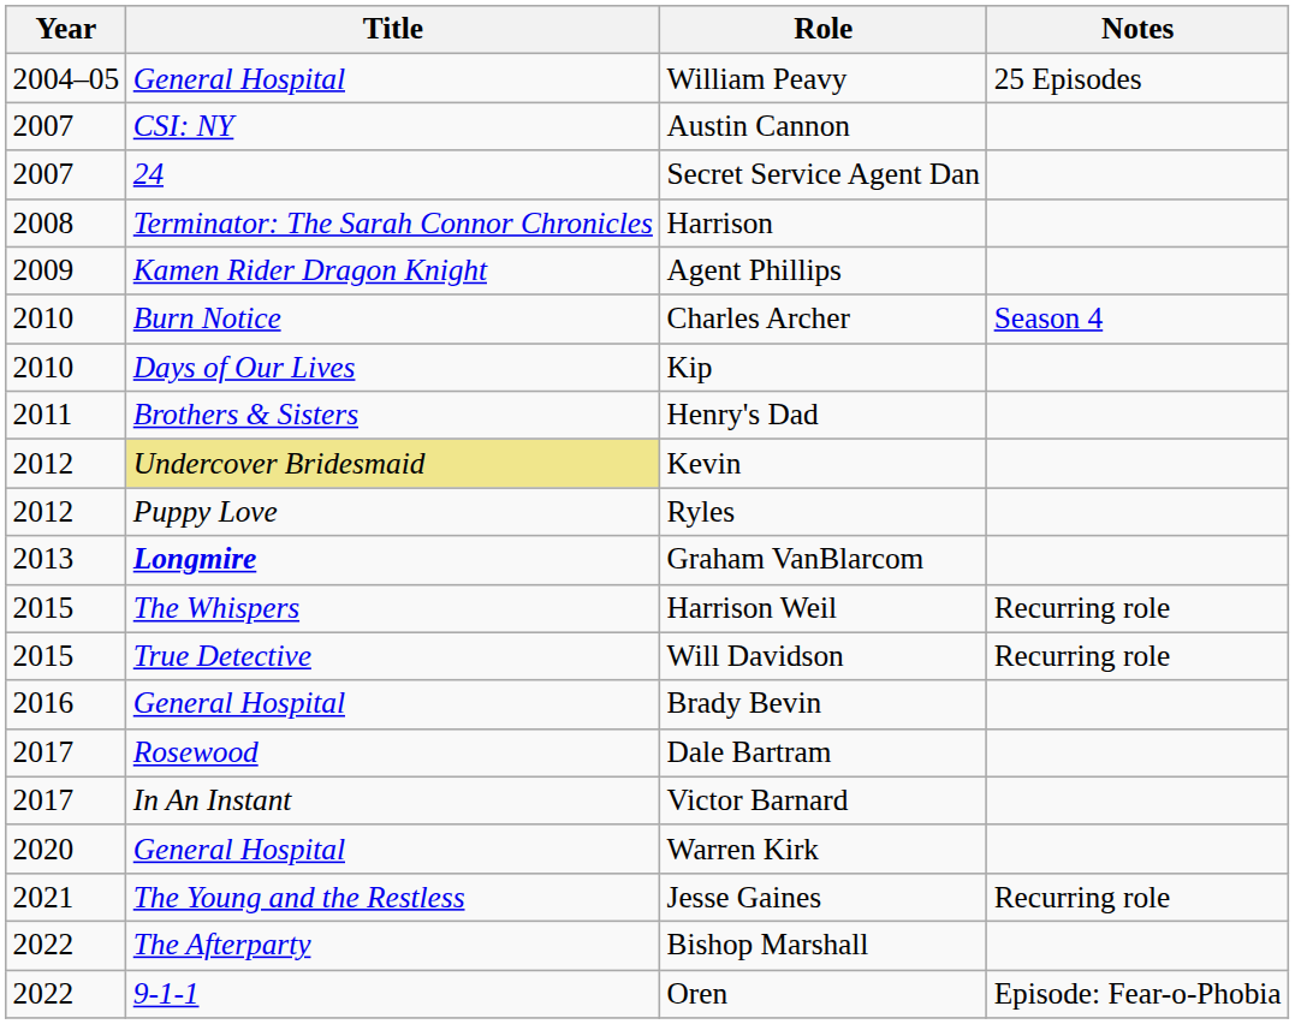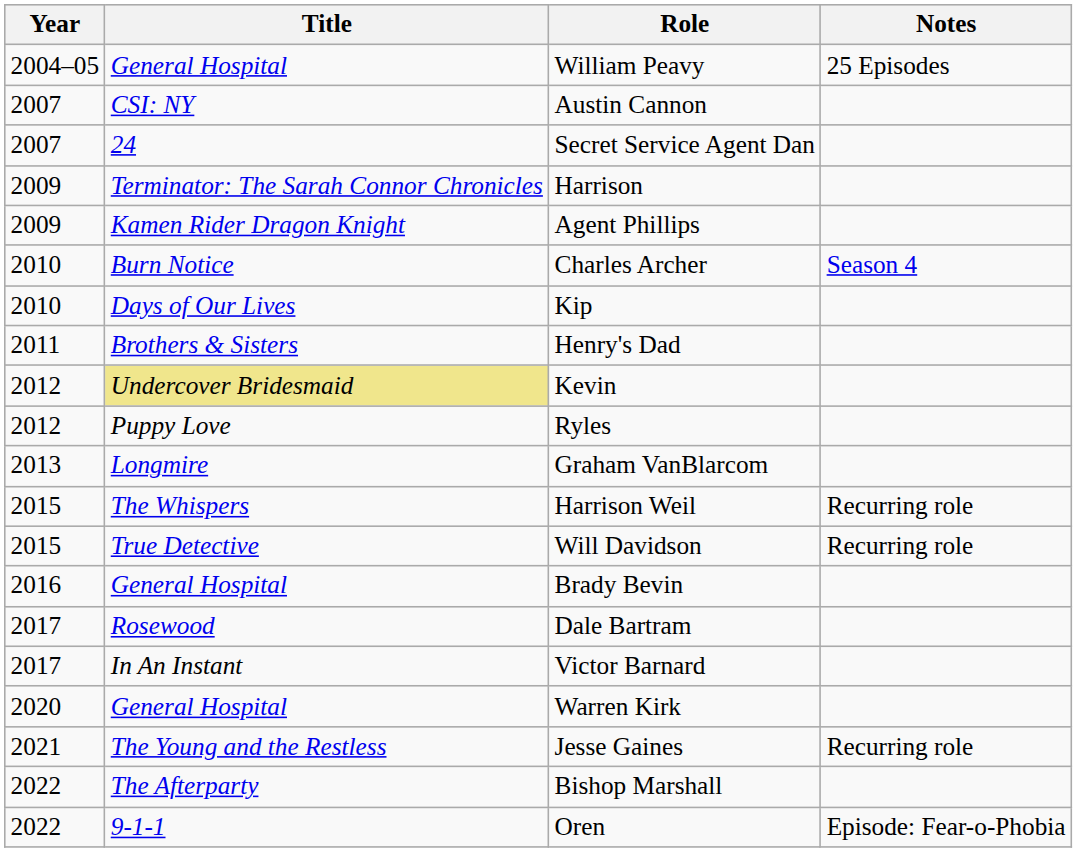 <table class="wikitable sortable">
 <tr>
 <th>Year</th>
 <th>Title</th>
 <th>Role</th>
 <th>Notes</th>
 </tr>
 <tr>
 <td>2004–05</td>
 <td><em><a href='#'>General Hospital</a></em></td>
 <td>William Peavy</td>
 <td>25 Episodes</td>
 </tr>
 <tr>
 <td>2007</td>
 <td><em><a href='#'>CSI: NY</a></em></td>
 <td>Austin Cannon</td>
 <td></td>
 </tr>
 <tr>
 <td>2007</td>
 <td><em><a href='#'>24</a></em></td>
 <td>Secret Service Agent Dan</td>
 <td></td>
 </tr>
 <tr>
-<td>2008</td>
+<td>2009</td>
 <td><em><a href='#'>Terminator: The Sarah Connor Chronicles</a></em></td>
 <td>Harrison</td>
 <td></td>
 </tr>
 <tr>
 <td>2009</td>
 <td><em><a href='#'>Kamen Rider Dragon Knight</a></em></td>
 <td>Agent Phillips</td>
 <td></td>
 </tr>
 <tr>
 <td>2010</td>
 <td><em><a href='#'>Burn Notice</a></em></td>
 <td>Charles Archer</td>
 <td><a href='#'>Season 4</a></td>
 </tr>
 <tr>
 <td>2010</td>
 <td><em><a href='#'>Days of Our Lives</a></em></td>
 <td>Kip</td>
 <td></td>
 </tr>
 <tr>
 <td>2011</td>
 <td><em><a href='#'>Brothers & Sisters</a></em></td>
 <td>Henry's Dad</td>
 <td></td>
 </tr>
 <tr>
 <td>2012</td>
 <td style="background: khaki;"><em>Undercover Bridesmaid</em></td>
 <td>Kevin</td>
 <td></td>
 </tr>
 <tr>
 <td>2012</td>
 <td><em>Puppy Love</em></td>
 <td>Ryles</td>
 <td></td>
 </tr>
 <tr>
 <td>2013</td>
-<td><strong><em><a href='#'>Longmire</a></em></strong></td>
+<td><em><a href='#'>Longmire</a></em></td>
 <td>Graham VanBlarcom</td>
 <td></td>
 </tr>
 <tr>
 <td>2015</td>
 <td><em><a href='#'>The Whispers</a></em></td>
 <td>Harrison Weil</td>
 <td>Recurring role</td>
 </tr>
 <tr>
 <td>2015</td>
 <td><em><a href='#'>True Detective</a></em></td>
 <td>Will Davidson</td>
 <td>Recurring role</td>
 </tr>
 <tr>
 <td>2016</td>
 <td><em><a href='#'>General Hospital</a></em></td>
 <td>Brady Bevin</td>
 <td></td>
 </tr>
 <tr>
 <td>2017</td>
 <td><em><a href='#'>Rosewood</a></em></td>
 <td>Dale Bartram</td>
 <td></td>
 </tr>
 <tr>
 <td>2017</td>
 <td><em>In An Instant</em></td>
 <td>Victor Barnard</td>
 <td></td>
 </tr>
 <tr>
 <td>2020</td>
 <td><em><a href='#'>General Hospital</a></em></td>
 <td>Warren Kirk</td>
 <td></td>
 </tr>
 <tr>
 <td>2021</td>
 <td><em><a href='#'>The Young and the Restless</a></em></td>
 <td>Jesse Gaines</td>
 <td>Recurring role</td>
 </tr>
 <tr>
 <td>2022</td>
 <td><em><a href='#'>The Afterparty</a></em></td>
 <td>Bishop Marshall</td>
 <td></td>
 </tr>
 <tr>
 <td>2022</td>
 <td><em><a href='#'>9-1-1</a></em></td>
 <td>Oren</td>
 <td>Episode: Fear-o-Phobia</td>
 </tr>
 </table>
